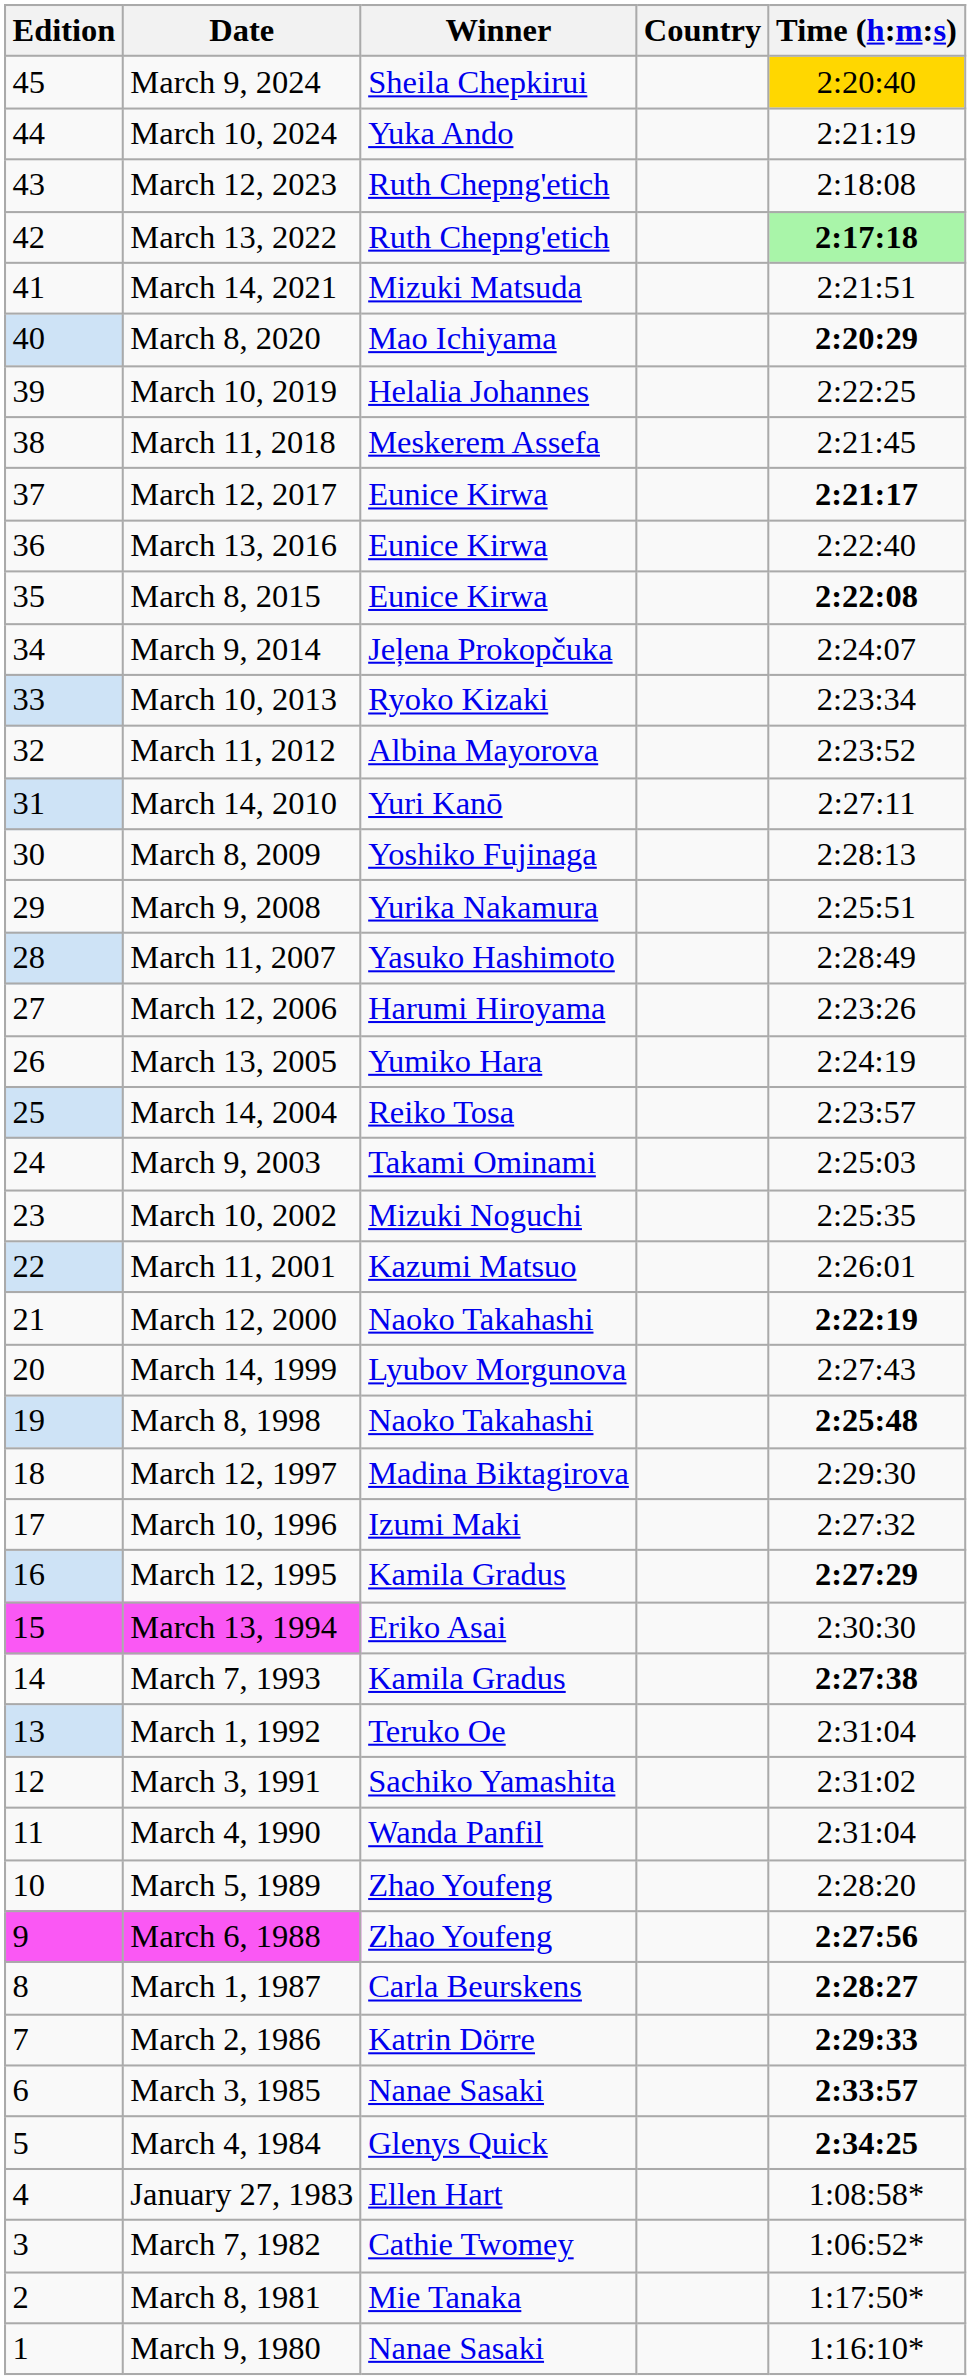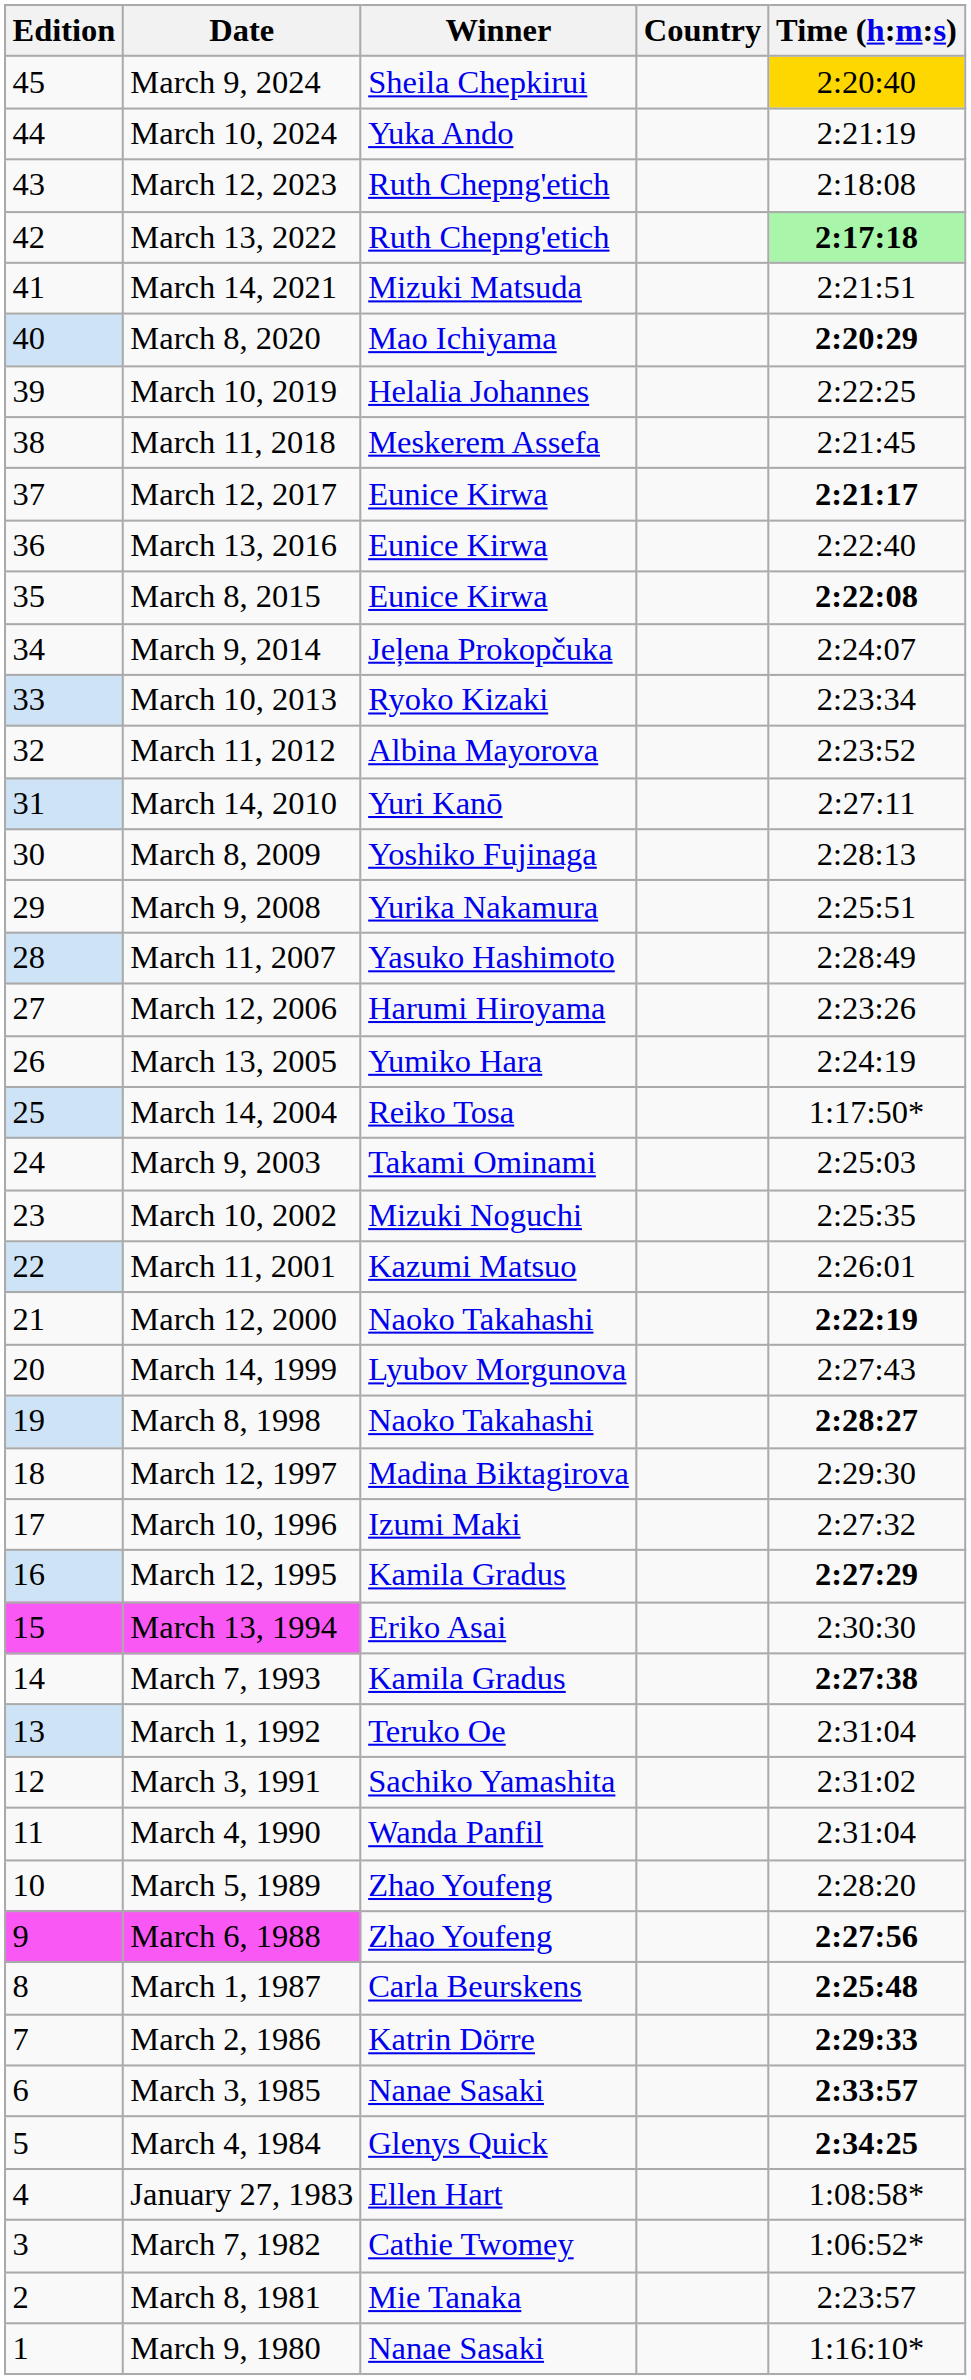 <table class=wikitable>
 <tr>
 <th>Edition</th>
 <th>Date</th>
 <th>Winner</th>
 <th>Country</th>
 <th>Time (<a href='#'>h</a>:<a href='#'>m</a>:<a href='#'>s</a>)</th>
 </tr>
 <tr>
 <td>45</td>
 <td>March 9, 2024</td>
 <td><a href='#'>Sheila Chepkirui</a></td>
 <td></td>
 <td align="center" style="background: gold;">2:20:40</td>
 </tr>
 <tr>
 <td>44</td>
 <td>March 10, 2024</td>
 <td><a href='#'>Yuka Ando</a></td>
 <td></td>
 <td align="center">2:21:19</td>
 </tr>
 <tr>
 <td>43</td>
 <td>March 12, 2023</td>
 <td><a href='#'>Ruth Chepng'etich</a></td>
 <td></td>
 <td align="center">2:18:08</td>
 </tr>
 <tr>
 <td>42</td>
 <td>March 13, 2022</td>
 <td><a href='#'>Ruth Chepng'etich</a></td>
 <td></td>
 <td align="center" bgcolor=#A9F5A9><strong>2:17:18</strong></td>
 </tr>
 <tr>
 <td>41</td>
 <td>March 14, 2021</td>
 <td><a href='#'>Mizuki Matsuda</a></td>
 <td></td>
 <td align="center">2:21:51</td>
 </tr>
 <tr>
 <td bgcolor=#CEE3F6>40</td>
 <td>March 8, 2020</td>
 <td><a href='#'>Mao Ichiyama</a></td>
 <td></td>
 <td align="center"><strong>2:20:29</strong></td>
 </tr>
 <tr>
 <td>39</td>
 <td>March 10, 2019</td>
 <td><a href='#'>Helalia Johannes</a></td>
 <td></td>
 <td align="center">2:22:25</td>
 </tr>
 <tr>
 <td>38</td>
 <td>March 11, 2018</td>
 <td><a href='#'>Meskerem Assefa</a></td>
 <td></td>
 <td align="center">2:21:45</td>
 </tr>
 <tr>
 <td>37</td>
 <td>March 12, 2017</td>
 <td><a href='#'>Eunice Kirwa</a></td>
 <td></td>
 <td align="center"><strong>2:21:17</strong></td>
 </tr>
 <tr>
 <td>36</td>
 <td>March 13, 2016</td>
 <td><a href='#'>Eunice Kirwa</a></td>
 <td></td>
 <td align="center">2:22:40</td>
 </tr>
 <tr>
 <td>35</td>
 <td>March 8, 2015</td>
 <td><a href='#'>Eunice Kirwa</a></td>
 <td></td>
 <td align="center"><strong>2:22:08</strong></td>
 </tr>
 <tr>
 <td>34</td>
 <td>March 9, 2014</td>
 <td><a href='#'>Jeļena Prokopčuka</a></td>
 <td></td>
 <td align="center">2:24:07</td>
 </tr>
 <tr>
 <td bgcolor=#CEE3F6>33</td>
 <td>March 10, 2013</td>
 <td><a href='#'>Ryoko Kizaki</a></td>
 <td></td>
 <td align="center">2:23:34</td>
 </tr>
 <tr>
 <td>32</td>
 <td>March 11, 2012</td>
 <td><a href='#'>Albina Mayorova</a></td>
 <td></td>
 <td align="center">2:23:52</td>
 </tr>
 <tr>
 <td bgcolor=#CEE3F6>31</td>
 <td>March 14, 2010</td>
 <td><a href='#'>Yuri Kanō</a></td>
 <td></td>
 <td align="center">2:27:11</td>
 </tr>
 <tr>
 <td>30</td>
 <td>March 8, 2009</td>
 <td><a href='#'>Yoshiko Fujinaga</a></td>
 <td></td>
 <td align="center">2:28:13</td>
 </tr>
 <tr>
 <td>29</td>
 <td>March 9, 2008</td>
 <td><a href='#'>Yurika Nakamura</a></td>
 <td></td>
 <td align="center">2:25:51</td>
 </tr>
 <tr>
 <td bgcolor=#CEE3F6>28</td>
 <td>March 11, 2007</td>
 <td><a href='#'>Yasuko Hashimoto</a></td>
 <td></td>
 <td align="center">2:28:49</td>
 </tr>
 <tr>
 <td>27</td>
 <td>March 12, 2006</td>
 <td><a href='#'>Harumi Hiroyama</a></td>
 <td></td>
 <td align="center">2:23:26</td>
 </tr>
 <tr>
 <td>26</td>
 <td>March 13, 2005</td>
 <td><a href='#'>Yumiko Hara</a></td>
 <td></td>
 <td align="center">2:24:19</td>
 </tr>
 <tr>
 <td bgcolor=#CEE3F6>25</td>
 <td>March 14, 2004</td>
 <td><a href='#'>Reiko Tosa</a></td>
 <td></td>
-<td align="center">2:23:57</td>
+<td align="center">1:17:50*</td>
 </tr>
 <tr>
 <td>24</td>
 <td>March 9, 2003</td>
 <td><a href='#'>Takami Ominami</a></td>
 <td></td>
 <td align="center">2:25:03</td>
 </tr>
 <tr>
 <td>23</td>
 <td>March 10, 2002</td>
 <td><a href='#'>Mizuki Noguchi</a></td>
 <td></td>
 <td align="center">2:25:35</td>
 </tr>
 <tr>
 <td bgcolor=#CEE3F6>22</td>
 <td>March 11, 2001</td>
 <td><a href='#'>Kazumi Matsuo</a></td>
 <td></td>
 <td align="center">2:26:01</td>
 </tr>
 <tr>
 <td>21</td>
 <td>March 12, 2000</td>
 <td><a href='#'>Naoko Takahashi</a></td>
 <td></td>
 <td align="center"><strong>2:22:19</strong></td>
 </tr>
 <tr>
 <td>20</td>
 <td>March 14, 1999</td>
 <td><a href='#'>Lyubov Morgunova</a></td>
 <td></td>
 <td align="center">2:27:43</td>
 </tr>
 <tr>
 <td bgcolor=#CEE3F6>19</td>
 <td>March 8, 1998</td>
 <td><a href='#'>Naoko Takahashi</a></td>
 <td></td>
-<td align="center"><strong>2:25:48</strong></td>
+<td align="center"><strong>2:28:27</strong></td>
 </tr>
 <tr>
 <td>18</td>
 <td>March 12, 1997</td>
 <td><a href='#'>Madina Biktagirova</a></td>
 <td></td>
 <td align="center">2:29:30</td>
 </tr>
 <tr>
 <td>17</td>
 <td>March 10, 1996</td>
 <td><a href='#'>Izumi Maki</a></td>
 <td></td>
 <td align="center">2:27:32</td>
 </tr>
 <tr>
 <td bgcolor=#CEE3F6>16</td>
 <td>March 12, 1995</td>
 <td><a href='#'>Kamila Gradus</a></td>
 <td></td>
 <td align="center"><strong>2:27:29</strong></td>
 </tr>
 <tr>
 <td bgcolor=#FA58F4>15</td>
 <td bgcolor=#FA58F4>March 13, 1994</td>
 <td><a href='#'>Eriko Asai</a></td>
 <td></td>
 <td align="center">2:30:30</td>
 </tr>
 <tr>
 <td>14</td>
 <td>March 7, 1993</td>
 <td><a href='#'>Kamila Gradus</a></td>
 <td></td>
 <td align="center"><strong>2:27:38</strong></td>
 </tr>
 <tr>
 <td bgcolor=#CEE3F6>13</td>
 <td>March 1, 1992</td>
 <td><a href='#'>Teruko Oe</a></td>
 <td></td>
 <td align="center">2:31:04</td>
 </tr>
 <tr>
 <td>12</td>
 <td>March 3, 1991</td>
 <td><a href='#'>Sachiko Yamashita</a></td>
 <td></td>
 <td align="center">2:31:02</td>
 </tr>
 <tr>
 <td>11</td>
 <td>March 4, 1990</td>
 <td><a href='#'>Wanda Panfil</a></td>
 <td></td>
 <td align="center">2:31:04</td>
 </tr>
 <tr>
 <td>10</td>
 <td>March 5, 1989</td>
 <td><a href='#'>Zhao Youfeng</a></td>
 <td></td>
 <td align="center">2:28:20</td>
 </tr>
 <tr>
 <td bgcolor=#FA58F4>9</td>
 <td bgcolor=#FA58F4>March 6, 1988</td>
 <td><a href='#'>Zhao Youfeng</a></td>
 <td></td>
 <td align="center"><strong>2:27:56</strong></td>
 </tr>
 <tr>
 <td>8</td>
 <td>March 1, 1987</td>
 <td><a href='#'>Carla Beurskens</a></td>
 <td></td>
-<td align="center"><strong>2:28:27</strong></td>
+<td align="center"><strong>2:25:48</strong></td>
 </tr>
 <tr>
 <td>7</td>
 <td>March 2, 1986</td>
 <td><a href='#'>Katrin Dörre</a></td>
 <td></td>
 <td align="center"><strong>2:29:33</strong></td>
 </tr>
 <tr>
 <td>6</td>
 <td>March 3, 1985</td>
 <td><a href='#'>Nanae Sasaki</a></td>
 <td></td>
 <td align="center"><strong>2:33:57</strong></td>
 </tr>
 <tr>
 <td>5</td>
 <td>March 4, 1984</td>
 <td><a href='#'>Glenys Quick</a></td>
 <td></td>
 <td align="center"><strong>2:34:25</strong></td>
 </tr>
 <tr>
 <td>4</td>
 <td>January 27, 1983</td>
 <td><a href='#'>Ellen Hart</a></td>
 <td></td>
 <td align="center">1:08:58*</td>
 </tr>
 <tr>
 <td>3</td>
 <td>March 7, 1982</td>
 <td><a href='#'>Cathie Twomey</a></td>
 <td></td>
 <td align="center">1:06:52*</td>
 </tr>
 <tr>
 <td>2</td>
 <td>March 8, 1981</td>
 <td><a href='#'>Mie Tanaka</a></td>
 <td></td>
-<td align="center">1:17:50*</td>
+<td align="center">2:23:57</td>
 </tr>
 <tr>
 <td>1</td>
 <td>March 9, 1980</td>
 <td><a href='#'>Nanae Sasaki</a></td>
 <td></td>
 <td align="center">1:16:10*</td>
 </tr>
 </table>
